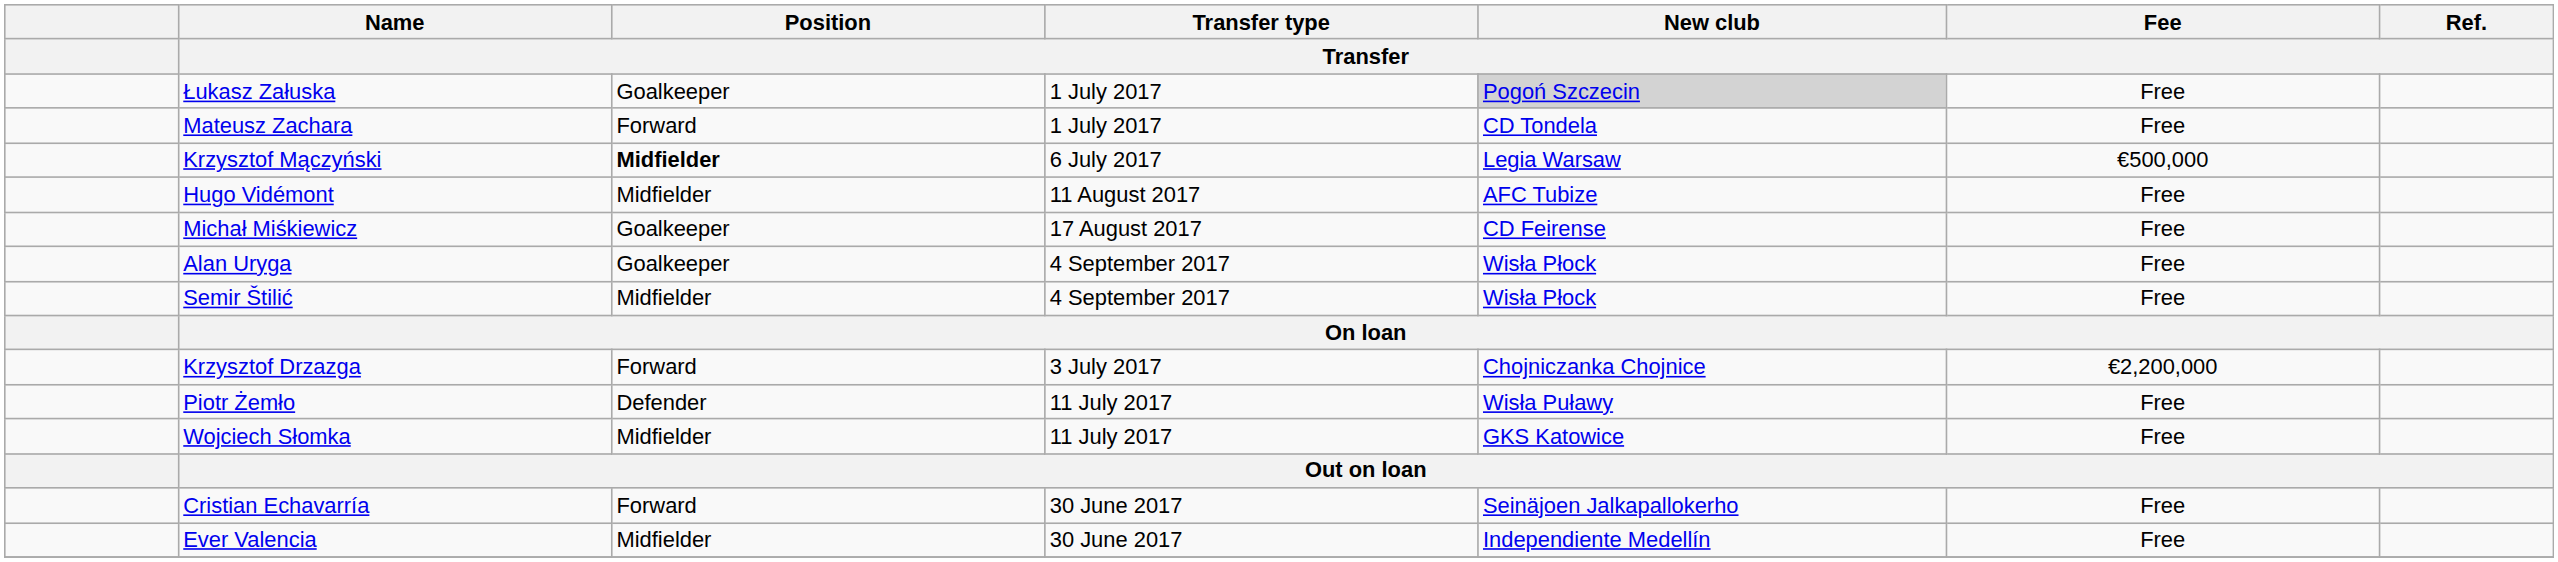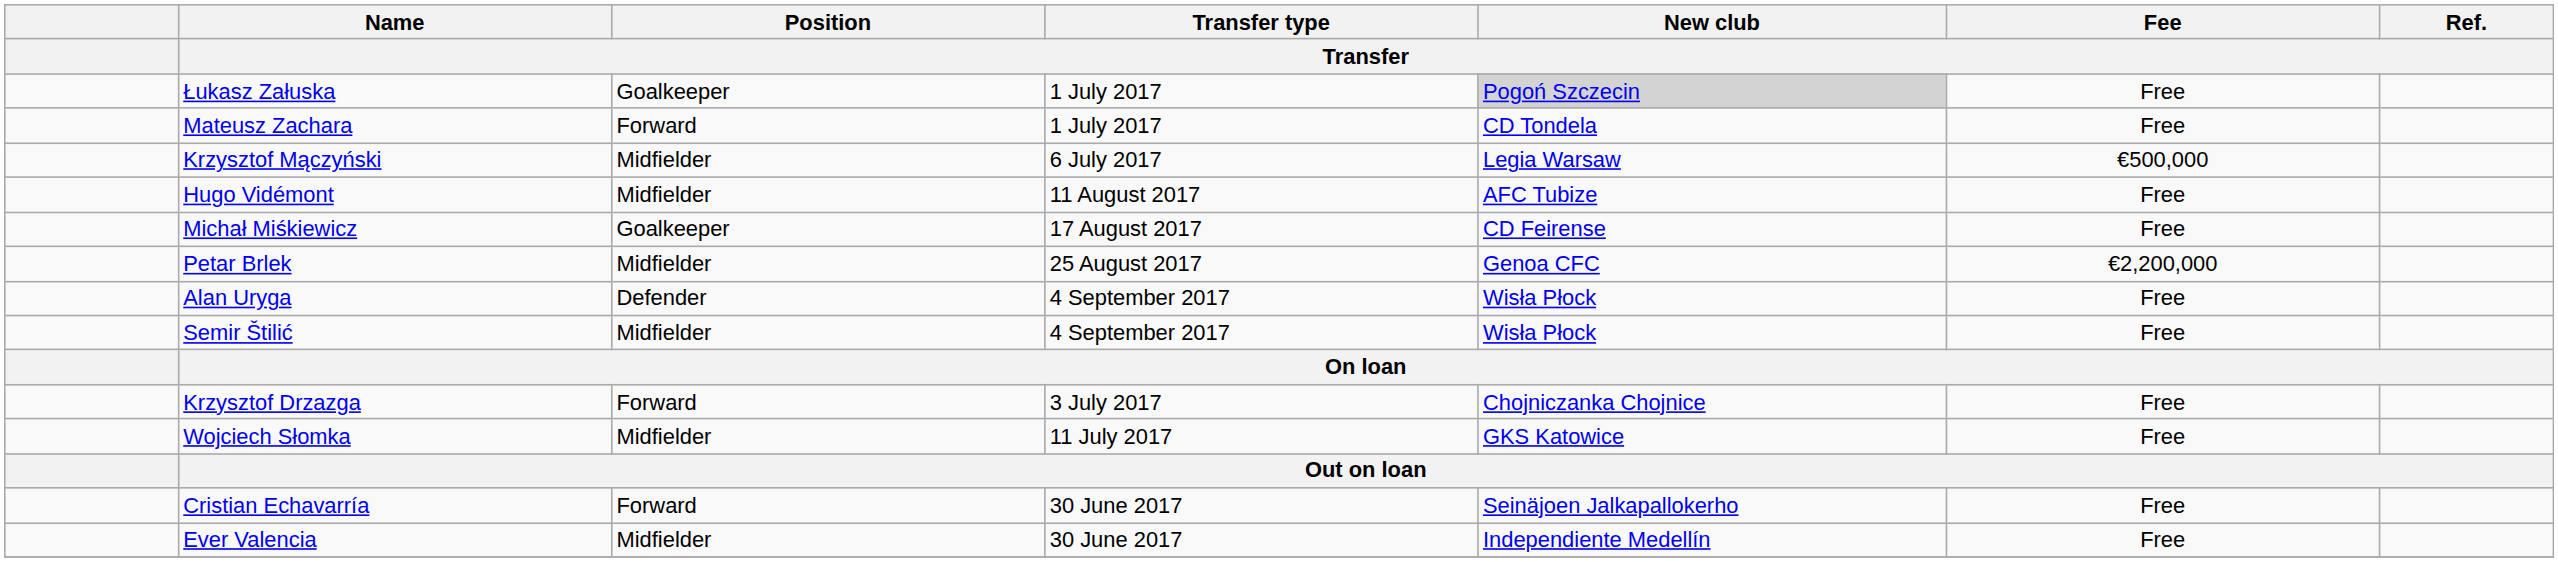 <table class="wikitable" style="width:100%; font-size:85%;">
 <tr>
 <th width="2%"></th>
 <th width="5%">Name</th>
 <th width="5%">Position</th>
 <th width="5%">Transfer type</th>
 <th width="5%">New club</th>
 <th width="5%">Fee</th>
 <th width="2%">Ref.</th>
 </tr>
 <tr>
 <th></th>
 <th colspan="6" align="center">Transfer</th>
 </tr>
 <tr>
 <td align=center></td>
 <td align=left> <a href='#'>Łukasz Załuska</a></td>
 <td align=left>Goalkeeper</td>
 <td align=left>1 July 2017</td>
 <td align=left style="background: lightgrey;"> <a href='#'>Pogoń Szczecin</a></td>
 <td align=center>Free</td>
 <td></td>
 </tr>
 <tr>
 <td align=center></td>
 <td align=left> <a href='#'>Mateusz Zachara</a></td>
 <td align=left>Forward</td>
 <td align=left>1 July 2017</td>
 <td align=left> <a href='#'>CD Tondela</a></td>
 <td align=center>Free</td>
 <td></td>
 </tr>
 <tr>
 <td align=center></td>
 <td align=left> <a href='#'>Krzysztof Mączyński</a></td>
-<td align=left><strong>Midfielder</strong></td>
+<td align=left>Midfielder</td>
 <td align=left>6 July 2017</td>
 <td align=left> <a href='#'>Legia Warsaw</a></td>
 <td align=center>€500,000</td>
 <td></td>
 </tr>
 <tr>
 <td align=center></td>
 <td align=left> <a href='#'>Hugo Vidémont</a></td>
 <td align=left>Midfielder</td>
 <td align=left>11 August 2017</td>
 <td align=left> <a href='#'>AFC Tubize</a></td>
 <td align=center>Free</td>
 <td></td>
 </tr>
 <tr>
 <td align=center></td>
 <td align=left> <a href='#'>Michał Miśkiewicz</a></td>
 <td align=left>Goalkeeper</td>
 <td align=left>17 August 2017</td>
 <td align=left> <a href='#'>CD Feirense</a></td>
 <td align=center>Free</td>
 <td></td>
 </tr>
 <tr>
 <td align=center></td>
+<td align=left> <a href='#'>Petar Brlek</a></td>
+<td align=left>Midfielder</td>
+<td align=left>25 August 2017</td>
+<td align=left> <a href='#'>Genoa CFC</a></td>
+<td align=center>€2,200,000</td>
+<td></td>
+</tr>
+<tr>
+<td align=center></td>
 <td align=left> <a href='#'>Alan Uryga</a></td>
-<td align=left>Goalkeeper</td>
+<td align=left>Defender</td>
 <td align=left>4 September 2017</td>
 <td align=left> <a href='#'>Wisła Płock</a></td>
 <td align=center>Free</td>
 <td></td>
 </tr>
 <tr>
 <td align=center></td>
 <td align=left> <a href='#'>Semir Štilić</a></td>
 <td align=left>Midfielder</td>
 <td align=left>4 September 2017</td>
 <td align=left> <a href='#'>Wisła Płock</a></td>
 <td align=center>Free</td>
 <td></td>
 </tr>
 <tr>
 <th></th>
 <th colspan="6" align="center">On loan</th>
 </tr>
 <tr>
 <td align=center></td>
 <td align=left> <a href='#'>Krzysztof Drzazga</a></td>
 <td align=left>Forward</td>
 <td align=left>3 July 2017</td>
 <td align=left> <a href='#'>Chojniczanka Chojnice</a></td>
-<td align=center>€2,200,000</td>
-<td></td>
-</tr>
-<tr>
-<td align=center></td>
-<td align=left> <a href='#'>Piotr Żemło</a></td>
-<td align=left>Defender</td>
-<td align=left>11 July 2017</td>
-<td align=left> <a href='#'>Wisła Puławy</a></td>
 <td align=center>Free</td>
 <td></td>
 </tr>
 <tr>
 <td align=center></td>
 <td align=left> <a href='#'>Wojciech Słomka</a></td>
 <td align=left>Midfielder</td>
 <td align=left>11 July 2017</td>
 <td align=left> <a href='#'>GKS Katowice</a></td>
 <td align=center>Free</td>
 <td></td>
 </tr>
 <tr>
 <th></th>
 <th colspan="6" align="center">Out on loan</th>
 </tr>
 <tr>
 <td align=center></td>
 <td align=left> <a href='#'>Cristian Echavarría</a></td>
 <td align=left>Forward</td>
 <td align=left>30 June 2017</td>
 <td align=left> <a href='#'>Seinäjoen Jalkapallokerho</a></td>
 <td align=center>Free</td>
 <td></td>
 </tr>
 <tr>
 <td align=center></td>
 <td align=left> <a href='#'>Ever Valencia</a></td>
 <td align=left>Midfielder</td>
 <td align=left>30 June 2017</td>
 <td align=left> <a href='#'>Independiente Medellín</a></td>
 <td align=center>Free</td>
 <td></td>
 </tr>
 <tr>
 </tr>
 </table>
